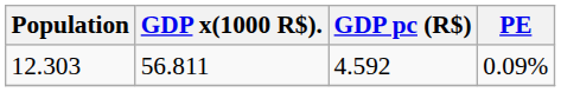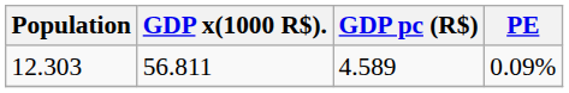 <table class="wikitable">
 <tr>
 <th>Population</th>
 <th><a href='#'>GDP</a> x(1000 R$).</th>
 <th><a href='#'>GDP pc</a> (R$)</th>
 <th><a href='#'>PE</a></th>
 </tr>
 <tr>
 <td>12.303</td>
 <td>56.811</td>
-<td>4.592</td>
+<td>4.589</td>
 <td>0.09%</td>
 </tr>
 <tr>
 </tr>
 </table>
